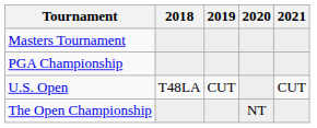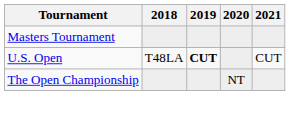 <table class="wikitable" style="font-size:95%;text-align:center;">
 <tr>
 <th>Tournament</th>
 <th>2018</th>
 <th>2019</th>
 <th>2020</th>
 <th>2021</th>
 </tr>
 <tr>
 <td align=left><a href='#'>Masters Tournament</a></td>
 <td style="background:#eeeeee;"></td>
 <td style="background:#eeeeee;"></td>
 <td style="background:#eeeeee;"></td>
 <td style="background:#eeeeee;"></td>
 </tr>
 <tr>
-<td align=left><a href='#'>PGA Championship</a></td>
-<td style="background:#eeeeee;"></td>
-<td style="background:#eeeeee;"></td>
-<td style="background:#eeeeee;"></td>
-<td style="background:#eeeeee;"></td>
-</tr>
-<tr>
 <td align=left><a href='#'>U.S. Open</a></td>
 <td>T48<span>LA</span></td>
-<td>CUT</td>
+<td><strong>CUT</strong></td>
 <td style="background:#eeeeee;"></td>
 <td>CUT</td>
 </tr>
 <tr>
 <td align=left><a href='#'>The Open Championship</a></td>
 <td style="background:#eeeeee;"></td>
 <td style="background:#eeeeee;"></td>
 <td style="background:#eeeeee;">NT</td>
 <td style="background:#eeeeee;"></td>
 </tr>
 </table>
